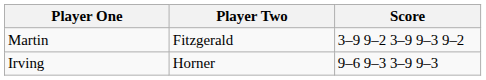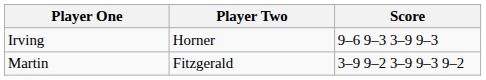 <table class="wikitable">
 <tr>
 <th width=170>Player One</th>
 <th width=170>Player Two</th>
 <th width=150>Score</th>
 </tr>
 <tr>
+<td> Irving</td>
+<td> Horner</td>
+<td>9–6 9–3 3–9 9–3</td>
+</tr>
+<tr>
 <td> Martin</td>
 <td> Fitzgerald</td>
 <td>3–9 9–2 3–9 9–3 9–2</td>
 </tr>
-<tr>
-<td> Irving</td>
-<td> Horner</td>
-<td>9–6 9–3 3–9 9–3</td>
-</tr>
 </table>
